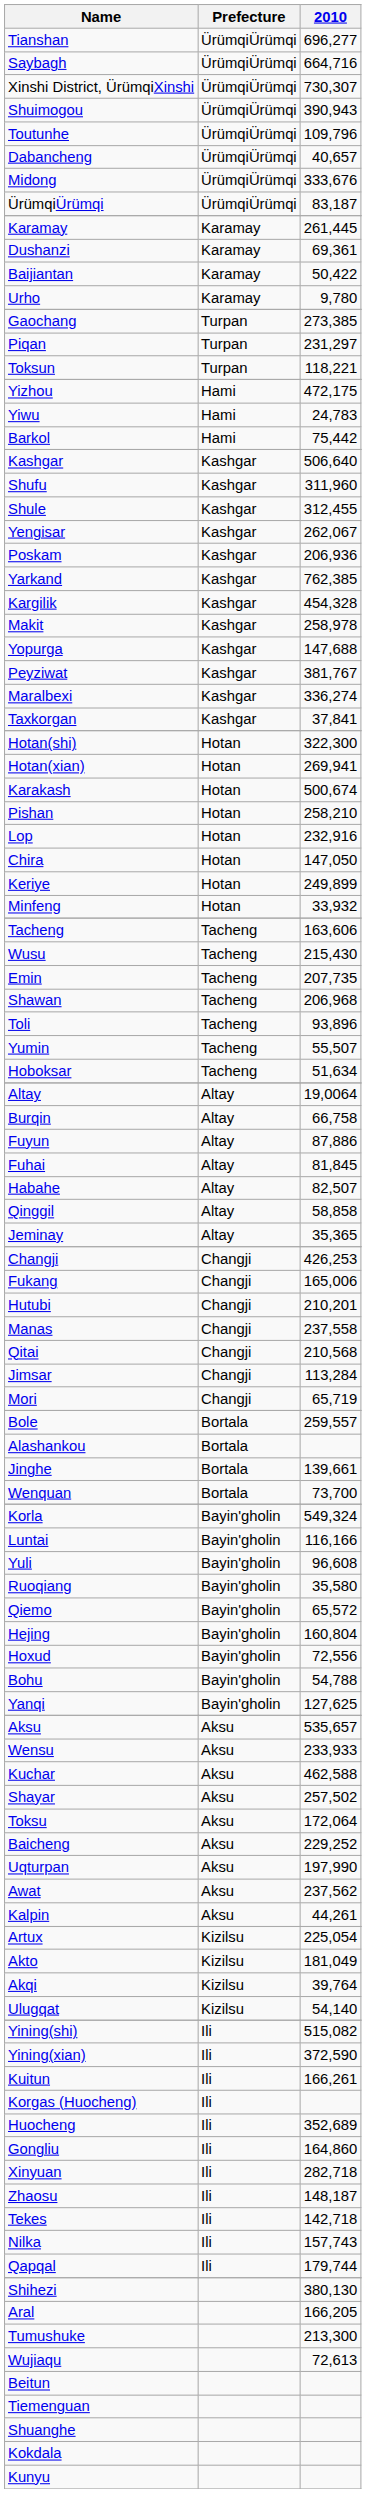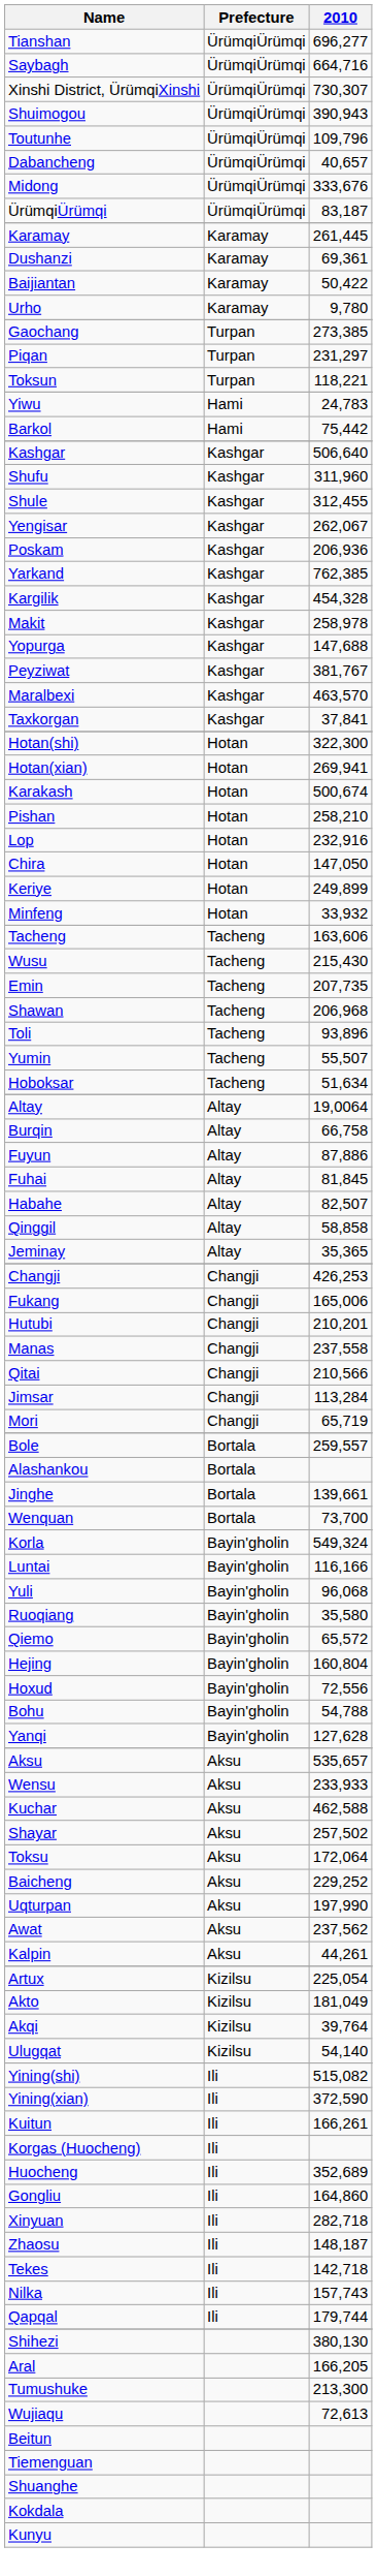 <table class="wikitable sortable" style="font-size:90%;" align="center">
 <tr>
 <th>Name</th>
 <th>Prefecture</th>
 <th><a href='#'>2010</a></th>
 </tr>
 <tr>
 <td><a href='#'>Tianshan</a></td>
 <td><span>Ürümqi</span>Ürümqi</td>
 <td style="text-align: right;">696,277</td>
 </tr>
 <tr>
 <td><a href='#'>Saybagh</a></td>
 <td><span>Ürümqi</span>Ürümqi</td>
 <td style="text-align: right;">664,716</td>
 </tr>
 <tr>
 <td><span>Xinshi District, Ürümqi</span><a href='#'>Xinshi</a></td>
 <td><span>Ürümqi</span>Ürümqi</td>
 <td style="text-align: right;">730,307</td>
 </tr>
 <tr>
 <td><a href='#'>Shuimogou</a></td>
 <td><span>Ürümqi</span>Ürümqi</td>
 <td style="text-align: right;">390,943</td>
 </tr>
 <tr>
 <td><a href='#'>Toutunhe</a></td>
 <td><span>Ürümqi</span>Ürümqi</td>
 <td style="text-align: right;">109,796</td>
 </tr>
 <tr>
 <td><a href='#'>Dabancheng</a></td>
 <td><span>Ürümqi</span>Ürümqi</td>
 <td style="text-align: right;">40,657</td>
 </tr>
 <tr>
 <td><a href='#'>Midong</a></td>
 <td><span>Ürümqi</span>Ürümqi</td>
 <td style="text-align: right;">333,676</td>
 </tr>
 <tr>
 <td><span>Ürümqi</span><a href='#'>Ürümqi</a></td>
 <td><span>Ürümqi</span>Ürümqi</td>
 <td style="text-align: right;">83,187</td>
 </tr>
 <tr>
 </tr>
 <tr>
 <td><a href='#'>Karamay</a></td>
 <td>Karamay</td>
 <td style="text-align: right;">261,445</td>
 </tr>
 <tr>
 <td><a href='#'>Dushanzi</a></td>
 <td>Karamay</td>
 <td style="text-align: right;">69,361</td>
 </tr>
 <tr>
 <td><a href='#'>Baijiantan</a></td>
 <td>Karamay</td>
 <td style="text-align: right;">50,422</td>
 </tr>
 <tr>
 <td><a href='#'>Urho</a></td>
 <td>Karamay</td>
 <td style="text-align: right;">9,780</td>
 </tr>
 <tr>
 </tr>
 <tr>
 <td><a href='#'>Gaochang</a></td>
 <td>Turpan</td>
 <td style="text-align: right;">273,385</td>
 </tr>
 <tr>
 <td><a href='#'>Piqan</a></td>
 <td>Turpan</td>
 <td style="text-align: right;">231,297</td>
 </tr>
 <tr>
 <td><a href='#'>Toksun</a></td>
 <td>Turpan</td>
 <td style="text-align: right;">118,221</td>
 </tr>
 <tr>
 </tr>
 <tr>
-<td><a href='#'>Yizhou</a></td>
-<td>Hami</td>
-<td style="text-align: right;">472,175</td>
-</tr>
-<tr>
 <td><a href='#'>Yiwu</a></td>
 <td>Hami</td>
 <td style="text-align: right;">24,783</td>
 </tr>
 <tr>
 <td><a href='#'>Barkol</a></td>
 <td>Hami</td>
 <td style="text-align: right;">75,442</td>
 </tr>
 <tr>
 </tr>
 <tr>
 <td><a href='#'>Kashgar</a></td>
 <td>Kashgar</td>
 <td style="text-align: right;">506,640</td>
 </tr>
 <tr>
 <td><a href='#'>Shufu</a></td>
 <td>Kashgar</td>
 <td style="text-align: right;">311,960</td>
 </tr>
 <tr>
 <td><a href='#'>Shule</a></td>
 <td>Kashgar</td>
 <td style="text-align: right;">312,455</td>
 </tr>
 <tr>
 <td><a href='#'>Yengisar</a></td>
 <td>Kashgar</td>
 <td style="text-align: right;">262,067</td>
 </tr>
 <tr>
 <td><a href='#'>Poskam</a></td>
 <td>Kashgar</td>
 <td style="text-align: right;">206,936</td>
 </tr>
 <tr>
 <td><a href='#'>Yarkand</a></td>
 <td>Kashgar</td>
 <td style="text-align: right;">762,385</td>
 </tr>
 <tr>
 <td><a href='#'>Kargilik</a></td>
 <td>Kashgar</td>
 <td style="text-align: right;">454,328</td>
 </tr>
 <tr>
 <td><a href='#'>Makit</a></td>
 <td>Kashgar</td>
 <td style="text-align: right;">258,978</td>
 </tr>
 <tr>
 <td><a href='#'>Yopurga</a></td>
 <td>Kashgar</td>
 <td style="text-align: right;">147,688</td>
 </tr>
 <tr>
 <td><a href='#'>Peyziwat</a></td>
 <td>Kashgar</td>
 <td style="text-align: right;">381,767</td>
 </tr>
 <tr>
 <td><a href='#'>Maralbexi</a></td>
 <td>Kashgar</td>
-<td style="text-align: right;">336,274</td>
+<td style="text-align: right;">463,570</td>
 </tr>
 <tr>
 <td><a href='#'>Taxkorgan</a></td>
 <td>Kashgar</td>
 <td style="text-align: right;">37,841</td>
 </tr>
 <tr>
 </tr>
 <tr>
 <td><a href='#'>Hotan(shi)</a></td>
 <td>Hotan</td>
 <td style="text-align: right;">322,300</td>
 </tr>
 <tr>
 <td><a href='#'>Hotan(xian)</a></td>
 <td>Hotan</td>
 <td style="text-align: right;">269,941</td>
 </tr>
 <tr>
 <td><a href='#'>Karakash</a></td>
 <td>Hotan</td>
 <td style="text-align: right;">500,674</td>
 </tr>
 <tr>
 <td><a href='#'>Pishan</a></td>
 <td>Hotan</td>
 <td style="text-align: right;">258,210</td>
 </tr>
 <tr>
 <td><a href='#'>Lop</a></td>
 <td>Hotan</td>
 <td style="text-align: right;">232,916</td>
 </tr>
 <tr>
 <td><a href='#'>Chira</a></td>
 <td>Hotan</td>
 <td style="text-align: right;">147,050</td>
 </tr>
 <tr>
 <td><a href='#'>Keriye</a></td>
 <td>Hotan</td>
 <td style="text-align: right;">249,899</td>
 </tr>
 <tr>
 <td><a href='#'>Minfeng</a></td>
 <td>Hotan</td>
 <td style="text-align: right;">33,932</td>
 </tr>
 <tr>
 </tr>
 <tr>
 <td><a href='#'>Tacheng</a></td>
 <td>Tacheng</td>
 <td style="text-align: right;">163,606</td>
 </tr>
 <tr>
 <td><a href='#'>Wusu</a></td>
 <td>Tacheng</td>
 <td style="text-align: right;">215,430</td>
 </tr>
 <tr>
 <td><a href='#'>Emin</a></td>
 <td>Tacheng</td>
 <td style="text-align: right;">207,735</td>
 </tr>
 <tr>
 <td><a href='#'>Shawan</a></td>
 <td>Tacheng</td>
 <td style="text-align: right;">206,968</td>
 </tr>
 <tr>
 <td><a href='#'>Toli</a></td>
 <td>Tacheng</td>
 <td style="text-align: right;">93,896</td>
 </tr>
 <tr>
 <td><a href='#'>Yumin</a></td>
 <td>Tacheng</td>
 <td style="text-align: right;">55,507</td>
 </tr>
 <tr>
 <td><a href='#'>Hoboksar</a></td>
 <td>Tacheng</td>
 <td style="text-align: right;">51,634</td>
 </tr>
 <tr>
 </tr>
 <tr>
 <td><a href='#'>Altay</a></td>
 <td>Altay</td>
 <td style="text-align: right;">19,0064</td>
 </tr>
 <tr>
 <td><a href='#'>Burqin</a></td>
 <td>Altay</td>
 <td style="text-align: right;">66,758</td>
 </tr>
 <tr>
 <td><a href='#'>Fuyun</a></td>
 <td>Altay</td>
 <td style="text-align: right;">87,886</td>
 </tr>
 <tr>
 <td><a href='#'>Fuhai</a></td>
 <td>Altay</td>
 <td style="text-align: right;">81,845</td>
 </tr>
 <tr>
 <td><a href='#'>Habahe</a></td>
 <td>Altay</td>
 <td style="text-align: right;">82,507</td>
 </tr>
 <tr>
 <td><a href='#'>Qinggil</a></td>
 <td>Altay</td>
 <td style="text-align: right;">58,858</td>
 </tr>
 <tr>
 <td><a href='#'>Jeminay</a></td>
 <td>Altay</td>
 <td style="text-align: right;">35,365</td>
 </tr>
 <tr>
 </tr>
 <tr>
 <td><a href='#'>Changji</a></td>
 <td>Changji</td>
 <td style="text-align: right;">426,253</td>
 </tr>
 <tr>
 <td><a href='#'>Fukang</a></td>
 <td>Changji</td>
 <td style="text-align: right;">165,006</td>
 </tr>
 <tr>
 <td><a href='#'>Hutubi</a></td>
 <td>Changji</td>
 <td style="text-align: right;">210,201</td>
 </tr>
 <tr>
 <td><a href='#'>Manas</a></td>
 <td>Changji</td>
 <td style="text-align: right;">237,558</td>
 </tr>
 <tr>
 <td><a href='#'>Qitai</a></td>
 <td>Changji</td>
-<td style="text-align: right;">210,568</td>
+<td style="text-align: right;">210,566</td>
 </tr>
 <tr>
 <td><a href='#'>Jimsar</a></td>
 <td>Changji</td>
 <td style="text-align: right;">113,284</td>
 </tr>
 <tr>
 <td><a href='#'>Mori</a></td>
 <td>Changji</td>
 <td style="text-align: right;">65,719</td>
 </tr>
 <tr>
 </tr>
 <tr>
 <td><a href='#'>Bole</a></td>
 <td>Bortala</td>
 <td style="text-align: right;">259,557</td>
 </tr>
 <tr>
 <td><a href='#'>Alashankou</a></td>
 <td>Bortala</td>
 <td style="text-align: right;"></td>
 </tr>
 <tr>
 <td><a href='#'>Jinghe</a></td>
 <td>Bortala</td>
 <td style="text-align: right;">139,661</td>
 </tr>
 <tr>
 <td><a href='#'>Wenquan</a></td>
 <td>Bortala</td>
 <td style="text-align: right;">73,700</td>
 </tr>
 <tr>
 </tr>
 <tr>
 <td><a href='#'>Korla</a></td>
 <td>Bayin'gholin</td>
 <td style="text-align: right;">549,324</td>
 </tr>
 <tr>
 <td><a href='#'>Luntai</a></td>
 <td>Bayin'gholin</td>
 <td style="text-align: right;">116,166</td>
 </tr>
 <tr>
 <td><a href='#'>Yuli</a></td>
 <td>Bayin'gholin</td>
-<td style="text-align: right;">96,608</td>
+<td style="text-align: right;">96,068</td>
 </tr>
 <tr>
 <td><a href='#'>Ruoqiang</a></td>
 <td>Bayin'gholin</td>
 <td style="text-align: right;">35,580</td>
 </tr>
 <tr>
 <td><a href='#'>Qiemo</a></td>
 <td>Bayin'gholin</td>
 <td style="text-align: right;">65,572</td>
 </tr>
 <tr>
 <td><a href='#'>Hejing</a></td>
 <td>Bayin'gholin</td>
 <td style="text-align: right;">160,804</td>
 </tr>
 <tr>
 <td><a href='#'>Hoxud</a></td>
 <td>Bayin'gholin</td>
 <td style="text-align: right;">72,556</td>
 </tr>
 <tr>
 <td><a href='#'>Bohu</a></td>
 <td>Bayin'gholin</td>
 <td style="text-align: right;">54,788</td>
 </tr>
 <tr>
 <td><a href='#'>Yanqi</a></td>
 <td>Bayin'gholin</td>
-<td style="text-align: right;">127,625</td>
+<td style="text-align: right;">127,628</td>
 </tr>
 <tr>
 </tr>
 <tr>
 <td><a href='#'>Aksu</a></td>
 <td>Aksu</td>
 <td style="text-align: right;">535,657</td>
 </tr>
 <tr>
 <td><a href='#'>Wensu</a></td>
 <td>Aksu</td>
 <td style="text-align: right;">233,933</td>
 </tr>
 <tr>
 <td><a href='#'>Kuchar</a></td>
 <td>Aksu</td>
 <td style="text-align: right;">462,588</td>
 </tr>
 <tr>
 <td><a href='#'>Shayar</a></td>
 <td>Aksu</td>
 <td style="text-align: right;">257,502</td>
 </tr>
 <tr>
 <td><a href='#'>Toksu</a></td>
 <td>Aksu</td>
 <td style="text-align: right;">172,064</td>
 </tr>
 <tr>
 <td><a href='#'>Baicheng</a></td>
 <td>Aksu</td>
 <td style="text-align: right;">229,252</td>
 </tr>
 <tr>
 <td><a href='#'>Uqturpan</a></td>
 <td>Aksu</td>
 <td style="text-align: right;">197,990</td>
 </tr>
 <tr>
 <td><a href='#'>Awat</a></td>
 <td>Aksu</td>
 <td style="text-align: right;">237,562</td>
 </tr>
 <tr>
 <td><a href='#'>Kalpin</a></td>
 <td>Aksu</td>
 <td style="text-align: right;">44,261</td>
 </tr>
 <tr>
 </tr>
 <tr>
 <td><a href='#'>Artux</a></td>
 <td>Kizilsu</td>
 <td style="text-align: right;">225,054</td>
 </tr>
 <tr>
 <td><a href='#'>Akto</a></td>
 <td>Kizilsu</td>
 <td style="text-align: right;">181,049</td>
 </tr>
 <tr>
 <td><a href='#'>Akqi</a></td>
 <td>Kizilsu</td>
 <td style="text-align: right;">39,764</td>
 </tr>
 <tr>
 <td><a href='#'>Ulugqat</a></td>
 <td>Kizilsu</td>
 <td style="text-align: right;">54,140</td>
 </tr>
 <tr>
 </tr>
 <tr>
 <td><a href='#'>Yining(shi)</a></td>
 <td>Ili</td>
 <td style="text-align: right;">515,082</td>
 </tr>
 <tr>
 <td><a href='#'>Yining(xian)</a></td>
 <td>Ili</td>
 <td style="text-align: right;">372,590</td>
 </tr>
 <tr>
 <td><a href='#'>Kuitun</a></td>
 <td>Ili</td>
 <td style="text-align: right;">166,261</td>
 </tr>
 <tr>
 <td><a href='#'>Korgas (Huocheng)</a></td>
 <td>Ili</td>
 <td style="text-align: right;"></td>
 </tr>
 <tr>
 <td><a href='#'>Huocheng</a></td>
 <td>Ili</td>
 <td style="text-align: right;">352,689</td>
 </tr>
 <tr>
 <td><a href='#'>Gongliu</a></td>
 <td>Ili</td>
 <td style="text-align: right;">164,860</td>
 </tr>
 <tr>
 <td><a href='#'>Xinyuan</a></td>
 <td>Ili</td>
 <td style="text-align: right;">282,718</td>
 </tr>
 <tr>
 <td><a href='#'>Zhaosu</a></td>
 <td>Ili</td>
 <td style="text-align: right;">148,187</td>
 </tr>
 <tr>
 <td><a href='#'>Tekes</a></td>
 <td>Ili</td>
 <td style="text-align: right;">142,718</td>
 </tr>
 <tr>
 <td><a href='#'>Nilka</a></td>
 <td>Ili</td>
 <td style="text-align: right;">157,743</td>
 </tr>
 <tr>
 <td><a href='#'>Qapqal</a></td>
 <td>Ili</td>
 <td style="text-align: right;">179,744</td>
 </tr>
 <tr>
 </tr>
 <tr>
 <td><a href='#'>Shihezi</a></td>
 <td></td>
 <td style="text-align: right;">380,130</td>
 </tr>
 <tr>
 <td><a href='#'>Aral</a></td>
 <td></td>
 <td style="text-align: right;">166,205</td>
 </tr>
 <tr>
 <td><a href='#'>Tumushuke</a></td>
 <td></td>
 <td style="text-align: right;">213,300</td>
 </tr>
 <tr>
 <td><a href='#'>Wujiaqu</a></td>
 <td></td>
 <td style="text-align: right;">72,613</td>
 </tr>
 <tr>
 <td><a href='#'>Beitun</a></td>
 <td></td>
 <td style="text-align: right;"></td>
 </tr>
 <tr>
 <td><a href='#'>Tiemenguan</a></td>
 <td></td>
 <td style="text-align: right;"></td>
 </tr>
 <tr>
 <td><a href='#'>Shuanghe</a></td>
 <td></td>
 <td style="text-align: right;"></td>
 </tr>
 <tr>
 <td><a href='#'>Kokdala</a></td>
 <td></td>
 <td style="text-align: right;"></td>
 </tr>
 <tr>
 <td><a href='#'>Kunyu</a></td>
 <td></td>
 <td style="text-align: right;"></td>
 </tr>
 </table>
